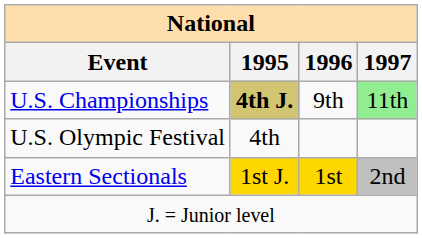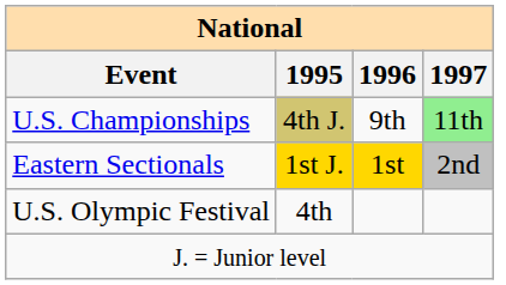 <table class="wikitable" style="text-align:center">
 <tr>
 <th colspan="4" style="background:#ffdead; text-align:center;"><strong>National</strong></th>
 </tr>
 <tr>
 <th>Event</th>
 <th>1995</th>
 <th>1996</th>
 <th>1997</th>
 </tr>
 <tr>
 <td align=left><a href='#'>U.S. Championships</a></td>
-<td style="background:#d1c571;"><strong>4th J.</strong></td>
+<td style="background:#d1c571;">4th J.</td>
 <td>9th</td>
 <td style="background: lightgreen;">11th</td>
+</tr>
+<tr>
+<td align=left><a href='#'>Eastern Sectionals</a></td>
+<td style="background:gold;">1st J.</td>
+<td style="background:gold;">1st</td>
+<td style="background:silver;">2nd</td>
 </tr>
 <tr>
 <td align=left>U.S. Olympic Festival</td>
 <td>4th</td>
 <td></td>
 <td></td>
 </tr>
 <tr>
-<td align=left><a href='#'>Eastern Sectionals</a></td>
-<td style="background:gold;">1st J.</td>
-<td style="background:gold;">1st</td>
-<td style="background:silver;">2nd</td>
-</tr>
-<tr>
 <td colspan="4" style="text-align:center;"><small> J. = Junior level </small></td>
 </tr>
 </table>
